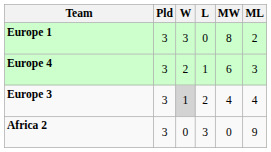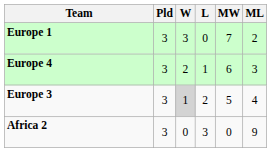 <table class="wikitable" style="text-align:center">
 <tr>
 <th width=200>Team</th>
 <th width=20>Pld</th>
 <th width=20>W</th>
 <th width=20>L</th>
 <th width=20>MW</th>
 <th width=20>ML</th>
 </tr>
 <tr bgcolor="ccffcc">
 <td style="text-align:left"><strong>Europe 1</strong><br><br></td>
 <td>3</td>
 <td>3</td>
 <td>0</td>
-<td>8</td>
+<td>7</td>
 <td>2</td>
 </tr>
 <tr bgcolor="ccffcc">
 <td style="text-align:left"><strong>Europe 4</strong><br><br></td>
 <td>3</td>
 <td>2</td>
 <td>1</td>
 <td>6</td>
 <td>3</td>
 </tr>
 <tr>
 <td style="text-align:left"><strong>Europe 3</strong><br><br></td>
 <td>3</td>
 <td style="background: lightgrey;">1</td>
 <td>2</td>
-<td>4</td>
+<td>5</td>
 <td>4</td>
 </tr>
 <tr>
 <td style="text-align:left"><strong>Africa 2</strong><br><br></td>
 <td>3</td>
 <td>0</td>
 <td>3</td>
 <td>0</td>
 <td>9</td>
 </tr>
 </table>
